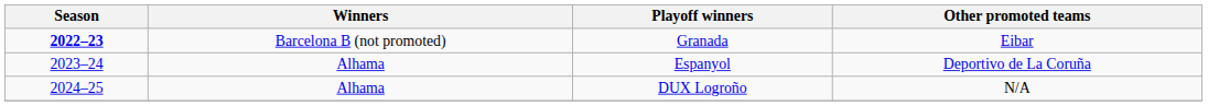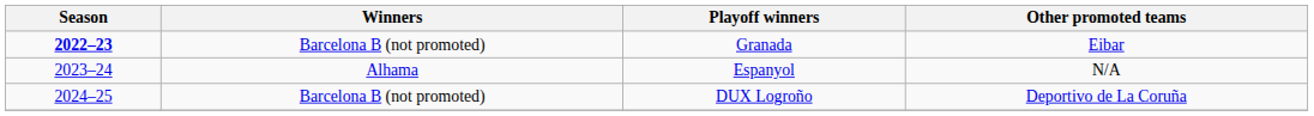 <table class="wikitable sortable" style="width:100%; margin:0; text-align:center">
 <tr>
 <th>Season</th>
 <th>Winners</th>
 <th>Playoff winners</th>
 <th>Other promoted teams</th>
 </tr>
 <tr>
 <td><strong><a href='#'>2022–23</a></strong></td>
 <td><a href='#'>Barcelona B</a> (not promoted)</td>
 <td><a href='#'>Granada</a></td>
 <td><a href='#'>Eibar</a></td>
 </tr>
 <tr>
 <td><a href='#'>2023–24</a></td>
 <td><a href='#'>Alhama</a></td>
 <td><a href='#'>Espanyol</a></td>
-<td><a href='#'>Deportivo de La Coruña</a></td>
+<td>N/A</td>
 </tr>
 <tr>
 <td><a href='#'>2024–25</a></td>
-<td><a href='#'>Alhama</a></td>
+<td><a href='#'>Barcelona B</a> (not promoted)</td>
 <td><a href='#'>DUX Logroño</a></td>
-<td>N/A</td>
+<td><a href='#'>Deportivo de La Coruña</a></td>
 </tr>
 <tr>
 </tr>
 </table>
